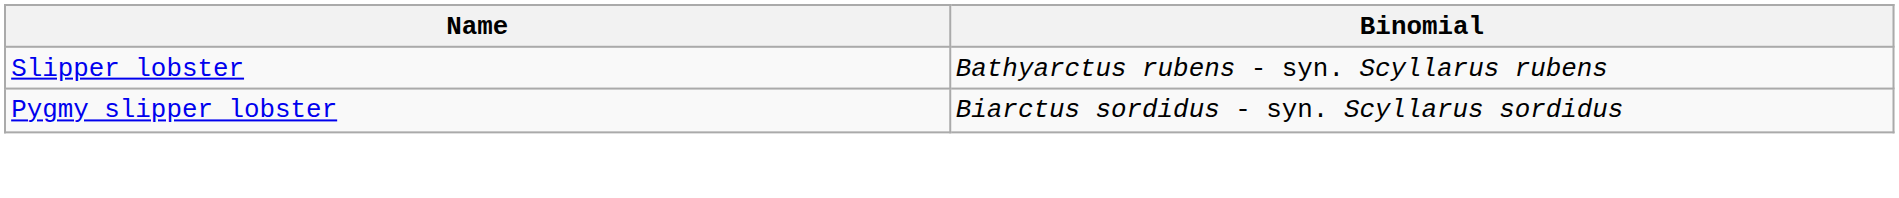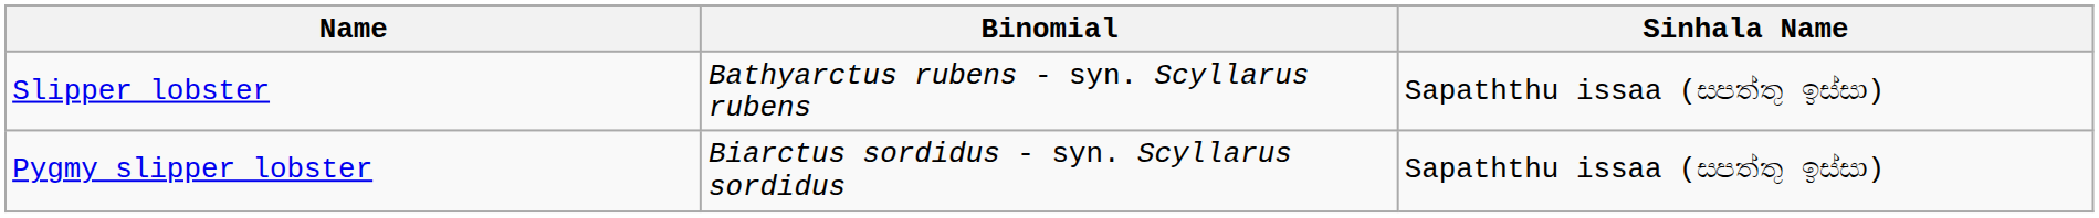 <table width=60% class="wikitable">
 <tr>
 <th width=20%>Name</th>
 <th width=20%>Binomial</th>
+<th width=20%>Sinhala Name</th>
 </tr>
 <tr>
 <td><a href='#'>Slipper lobster</a></td>
 <td><em>Bathyarctus rubens</em> - syn. <em>Scyllarus rubens</em></td>
+<td>Sapaththu issaa (සපත්තු ඉස්සා)</td>
 </tr>
 <tr>
 <td><a href='#'>Pygmy slipper lobster</a></td>
 <td><em>Biarctus sordidus</em> - syn. <em>Scyllarus sordidus</em></td>
+<td>Sapaththu issaa (සපත්තු ඉස්සා)</td>
 </tr>
 </table>
